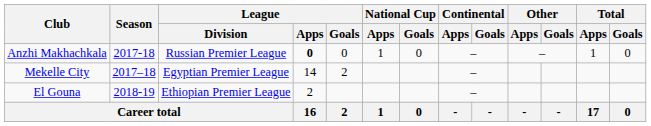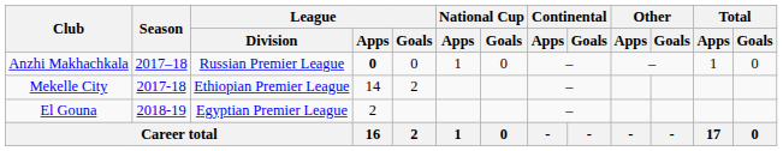 <table class="wikitable" style="text-align:center">
 <tr>
 <th rowspan="2">Club</th>
 <th rowspan="2">Season</th>
 <th colspan="3">League</th>
 <th colspan="2">National Cup</th>
 <th colspan="2">Continental</th>
 <th colspan="2">Other</th>
 <th colspan="2">Total</th>
 </tr>
 <tr>
 <th>Division</th>
 <th>Apps</th>
 <th>Goals</th>
 <th>Apps</th>
 <th>Goals</th>
 <th>Apps</th>
 <th>Goals</th>
 <th>Apps</th>
 <th>Goals</th>
 <th>Apps</th>
 <th>Goals</th>
 </tr>
 <tr>
 <td><a href='#'>Anzhi Makhachkala</a></td>
-<td><a href='#'>2017-18</a></td>
+<td><a href='#'>2017–18</a></td>
 <td><a href='#'>Russian Premier League</a></td>
 <td><strong>0</strong></td>
 <td>0</td>
 <td>1</td>
 <td>0</td>
 <td colspan="2">–</td>
 <td colspan="2">–</td>
 <td>1</td>
 <td>0</td>
 </tr>
 <tr>
 <td><a href='#'>Mekelle City</a></td>
-<td><a href='#'>2017–18</a></td>
-<td><a href='#'>Egyptian Premier League</a></td>
+<td><a href='#'>2017-18</a></td>
+<td><a href='#'>Ethiopian Premier League</a></td>
 <td>14</td>
 <td>2</td>
 <td></td>
 <td></td>
 <td colspan="2">–</td>
 <td></td>
 <td></td>
 <td></td>
 <td></td>
 </tr>
 <tr>
 <td><a href='#'>El Gouna</a></td>
 <td><a href='#'>2018-19</a></td>
-<td><a href='#'>Ethiopian Premier League</a></td>
+<td><a href='#'>Egyptian Premier League</a></td>
 <td>2</td>
 <td></td>
 <td></td>
 <td></td>
 <td colspan="2">–</td>
 <td></td>
 <td></td>
 <td></td>
 <td></td>
 </tr>
 <tr>
 <th colspan="3">Career total</th>
 <th>16</th>
 <th>2</th>
 <th>1</th>
 <th>0</th>
 <th>-</th>
 <th>-</th>
 <th>-</th>
 <th>-</th>
 <th>17</th>
 <th>0</th>
 </tr>
 </table>
